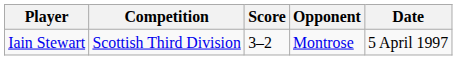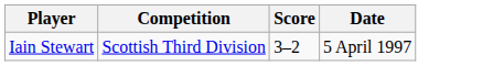 <table class="wikitable">
 <tr>
 <th>Player</th>
 <th>Competition</th>
 <th>Score</th>
-<th>Opponent</th>
 <th>Date</th>
 </tr>
 <tr>
 <td> <a href='#'>Iain Stewart</a></td>
 <td><a href='#'>Scottish Third Division</a></td>
 <td>3–2</td>
-<td><a href='#'>Montrose</a></td>
 <td>5 April 1997</td>
 </tr>
 </table>
